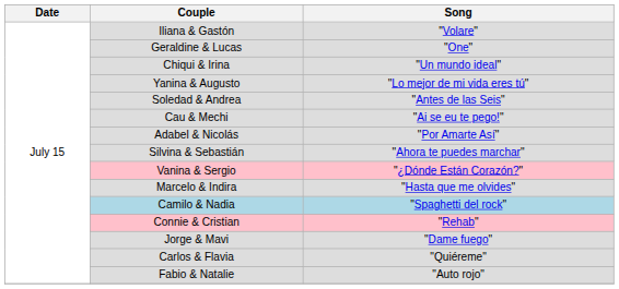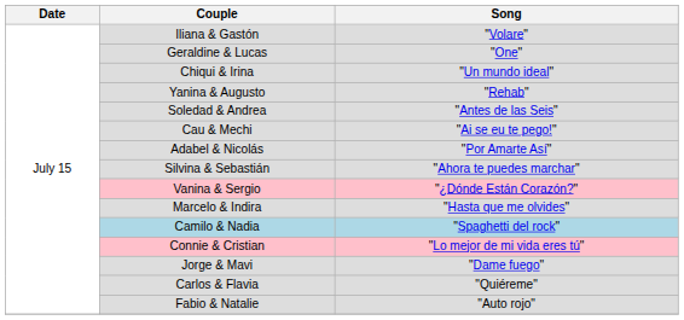 <table class="wikitable" style="width:70%; text-align:center; background:#dddddd;">
 <tr>
 <th>Date</th>
 <th>Couple</th>
 <th>Song </th>
 </tr>
 <tr>
 <td rowspan=15 style="background:white;">July 15</td>
 <td>Iliana & Gastón</td>
 <td>"<a href='#'>Volare</a>" </td>
 </tr>
 <tr>
 <td>Geraldine & Lucas</td>
 <td>"<a href='#'>One</a>" </td>
 </tr>
 <tr>
 <td>Chiqui & Irina</td>
 <td>"<a href='#'>Un mundo ideal</a>" </td>
 </tr>
 <tr>
 <td>Yanina & Augusto</td>
-<td>"<a href='#'>Lo mejor de mi vida eres tú</a>" </td>
+<td>"<a href='#'>Rehab</a>" </td>
 </tr>
 <tr>
 <td>Soledad & Andrea</td>
 <td>"<a href='#'>Antes de las Seis</a>" </td>
 </tr>
 <tr>
 <td>Cau & Mechi</td>
 <td>"<a href='#'>Ai se eu te pego!</a>" </td>
 </tr>
 <tr>
 <td>Adabel & Nicolás</td>
 <td>"<a href='#'>Por Amarte Así</a>" </td>
 </tr>
 <tr>
 <td>Silvina & Sebastián</td>
 <td>"<a href='#'>Ahora te puedes marchar</a>" </td>
 </tr>
 <tr style="background:pink;">
 <td>Vanina & Sergio</td>
 <td>"<a href='#'>¿Dónde Están Corazón?</a>" </td>
 </tr>
 <tr>
 <td>Marcelo & Indira</td>
 <td>"<a href='#'>Hasta que me olvides</a>" </td>
 </tr>
 <tr style="background:lightblue;">
 <td>Camilo & Nadia</td>
 <td>"<a href='#'>Spaghetti del rock</a>" </td>
 </tr>
 <tr style="background:pink;">
 <td>Connie & Cristian</td>
-<td>"<a href='#'>Rehab</a>" </td>
+<td>"<a href='#'>Lo mejor de mi vida eres tú</a>" </td>
 </tr>
 <tr>
 <td>Jorge & Mavi</td>
 <td>"<a href='#'>Dame fuego</a>" </td>
 </tr>
 <tr>
 <td>Carlos & Flavia</td>
 <td>"Quiéreme" </td>
 </tr>
 <tr>
 <td>Fabio & Natalie</td>
 <td>"Auto rojo" </td>
 </tr>
 <tr>
 </tr>
 </table>
